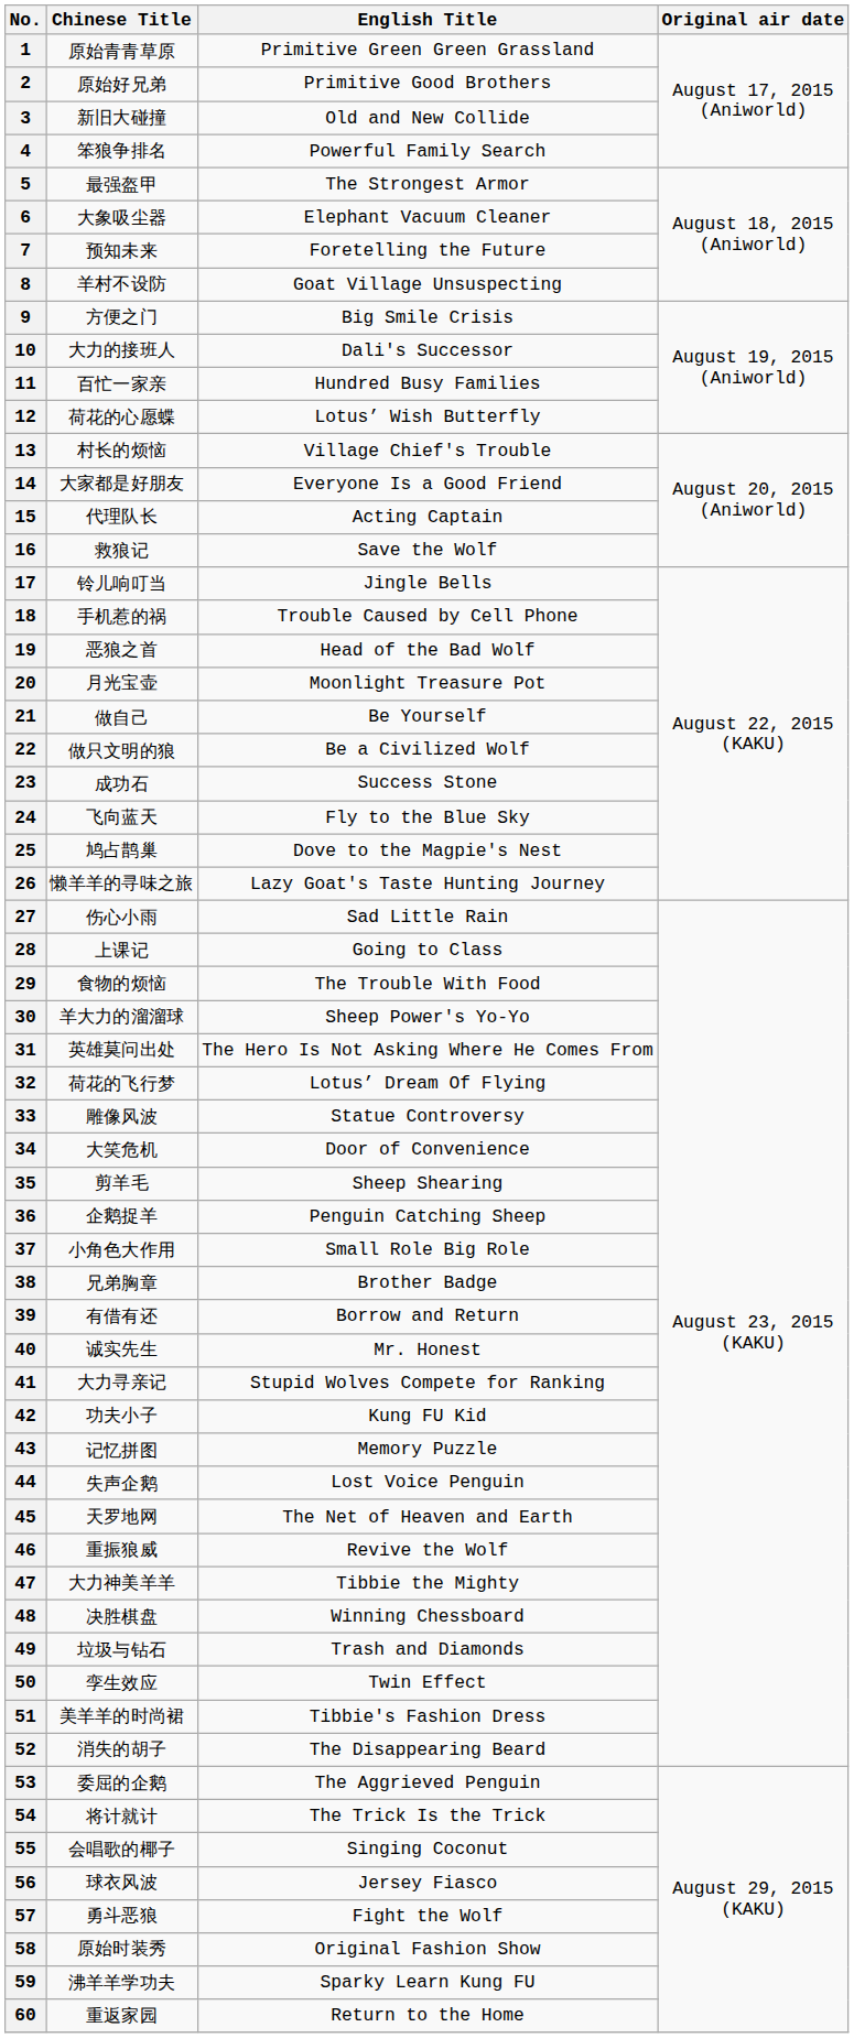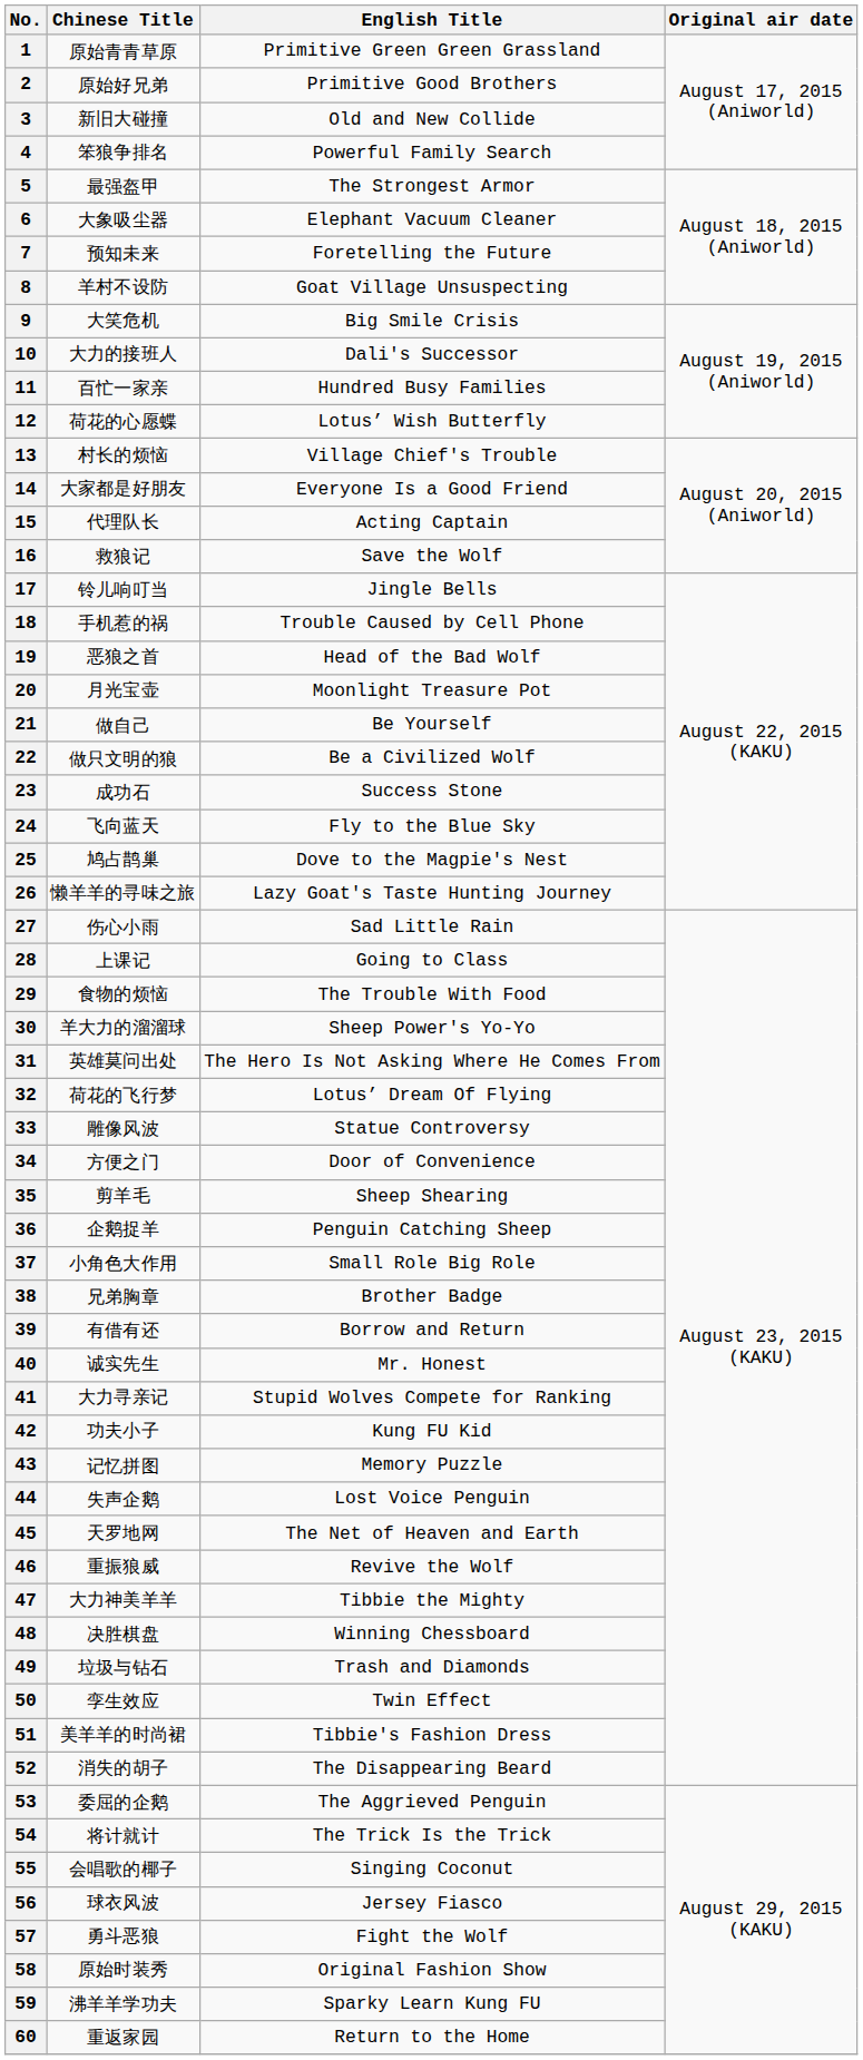 <table class="wikitable" style="text-align:center;">
 <tr>
 <th>No.</th>
 <th>Chinese Title</th>
 <th>English Title</th>
 <th>Original air date</th>
 </tr>
 <tr>
 <th>1</th>
 <td>原始青青草原</td>
 <td>Primitive Green Green Grassland</td>
 <td rowspan="4">August 17, 2015<br>(Aniworld)</td>
 </tr>
 <tr>
 <th>2</th>
 <td>原始好兄弟</td>
 <td>Primitive Good Brothers</td>
 </tr>
 <tr>
 <th>3</th>
 <td>新旧大碰撞</td>
 <td>Old and New Collide</td>
 </tr>
 <tr>
 <th>4</th>
 <td>笨狼争排名</td>
 <td>Powerful Family Search</td>
 </tr>
 <tr>
 <th>5</th>
 <td>最强盔甲</td>
 <td>The Strongest Armor</td>
 <td rowspan="4">August 18, 2015<br>(Aniworld)</td>
 </tr>
 <tr>
 <th>6</th>
 <td>大象吸尘器</td>
 <td>Elephant Vacuum Cleaner</td>
 </tr>
 <tr>
 <th>7</th>
 <td>预知未来</td>
 <td>Foretelling the Future</td>
 </tr>
 <tr>
 <th>8</th>
 <td>羊村不设防</td>
 <td>Goat Village Unsuspecting</td>
 </tr>
 <tr>
 <th>9</th>
-<td>方便之门</td>
+<td>大笑危机</td>
 <td>Big Smile Crisis</td>
 <td rowspan="4">August 19, 2015<br>(Aniworld)</td>
 </tr>
 <tr>
 <th>10</th>
 <td>大力的接班人</td>
 <td>Dali's Successor</td>
 </tr>
 <tr>
 <th>11</th>
 <td>百忙一家亲</td>
 <td>Hundred Busy Families</td>
 </tr>
 <tr>
 <th>12</th>
 <td>荷花的心愿蝶</td>
 <td>Lotus’ Wish Butterfly</td>
 </tr>
 <tr>
 <th>13</th>
 <td>村长的烦恼</td>
 <td>Village Chief's Trouble</td>
 <td rowspan="4">August 20, 2015<br>(Aniworld)</td>
 </tr>
 <tr>
 <th>14</th>
 <td>大家都是好朋友</td>
 <td>Everyone Is a Good Friend</td>
 </tr>
 <tr>
 <th>15</th>
 <td>代理队长</td>
 <td>Acting Captain</td>
 </tr>
 <tr>
 <th>16</th>
 <td>救狼记</td>
 <td>Save the Wolf</td>
 </tr>
 <tr>
 <th>17</th>
 <td>铃儿响叮当</td>
 <td>Jingle Bells</td>
 <td rowspan="10">August 22, 2015<br>(KAKU)</td>
 </tr>
 <tr>
 <th>18</th>
 <td>手机惹的祸</td>
 <td>Trouble Caused by Cell Phone</td>
 </tr>
 <tr>
 <th>19</th>
 <td>恶狼之首</td>
 <td>Head of the Bad Wolf</td>
 </tr>
 <tr>
 <th>20</th>
 <td>月光宝壶</td>
 <td>Moonlight Treasure Pot</td>
 </tr>
 <tr>
 <th>21</th>
 <td>做自己</td>
 <td>Be Yourself</td>
 </tr>
 <tr>
 <th>22</th>
 <td>做只文明的狼</td>
 <td>Be a Civilized Wolf</td>
 </tr>
 <tr>
 <th>23</th>
 <td>成功石</td>
 <td>Success Stone</td>
 </tr>
 <tr>
 <th>24</th>
 <td>飞向蓝天</td>
 <td>Fly to the Blue Sky</td>
 </tr>
 <tr>
 <th>25</th>
 <td>鸠占鹊巢</td>
 <td>Dove to the Magpie's Nest</td>
 </tr>
 <tr>
 <th>26</th>
 <td>懒羊羊的寻味之旅</td>
 <td>Lazy Goat's Taste Hunting Journey</td>
 </tr>
 <tr>
 <th>27</th>
 <td>伤心小雨</td>
 <td>Sad Little Rain</td>
 <td rowspan="26">August 23, 2015<br>(KAKU)</td>
 </tr>
 <tr>
 <th>28</th>
 <td>上课记</td>
 <td>Going to Class</td>
 </tr>
 <tr>
 <th>29</th>
 <td>食物的烦恼</td>
 <td>The Trouble With Food</td>
 </tr>
 <tr>
 <th>30</th>
 <td>羊大力的溜溜球</td>
 <td>Sheep Power's Yo-Yo</td>
 </tr>
 <tr>
 <th>31</th>
 <td>英雄莫问出处</td>
 <td>The Hero Is Not Asking Where He Comes From</td>
 </tr>
 <tr>
 <th>32</th>
 <td>荷花的飞行梦</td>
 <td>Lotus’ Dream Of Flying</td>
 </tr>
 <tr>
 <th>33</th>
 <td>雕像风波</td>
 <td>Statue Controversy</td>
 </tr>
 <tr>
 <th>34</th>
-<td>大笑危机</td>
+<td>方便之门</td>
 <td>Door of Convenience</td>
 </tr>
 <tr>
 <th>35</th>
 <td>剪羊毛</td>
 <td>Sheep Shearing</td>
 </tr>
 <tr>
 <th>36</th>
 <td>企鹅捉羊</td>
 <td>Penguin Catching Sheep</td>
 </tr>
 <tr>
 <th>37</th>
 <td>小角色大作用</td>
 <td>Small Role Big Role</td>
 </tr>
 <tr>
 <th>38</th>
 <td>兄弟胸章</td>
 <td>Brother Badge</td>
 </tr>
 <tr>
 <th>39</th>
 <td>有借有还</td>
 <td>Borrow and Return</td>
 </tr>
 <tr>
 <th>40</th>
 <td>诚实先生</td>
 <td>Mr. Honest</td>
 </tr>
 <tr>
 <th>41</th>
 <td>大力寻亲记</td>
 <td>Stupid Wolves Compete for Ranking</td>
 </tr>
 <tr>
 <th>42</th>
 <td>功夫小子</td>
 <td>Kung FU Kid</td>
 </tr>
 <tr>
 <th>43</th>
 <td>记忆拼图</td>
 <td>Memory Puzzle</td>
 </tr>
 <tr>
 <th>44</th>
 <td>失声企鹅</td>
 <td>Lost Voice Penguin</td>
 </tr>
 <tr>
 <th>45</th>
 <td>天罗地网</td>
 <td>The Net of Heaven and Earth</td>
 </tr>
 <tr>
 <th>46</th>
 <td>重振狼威</td>
 <td>Revive the Wolf</td>
 </tr>
 <tr>
 <th>47</th>
 <td>大力神美羊羊</td>
 <td>Tibbie the Mighty</td>
 </tr>
 <tr>
 <th>48</th>
 <td>决胜棋盘</td>
 <td>Winning Chessboard</td>
 </tr>
 <tr>
 <th>49</th>
 <td>垃圾与钻石</td>
 <td>Trash and Diamonds</td>
 </tr>
 <tr>
 <th>50</th>
 <td>孪生效应</td>
 <td>Twin Effect</td>
 </tr>
 <tr>
 <th>51</th>
 <td>美羊羊的时尚裙</td>
 <td>Tibbie's Fashion Dress</td>
 </tr>
 <tr>
 <th>52</th>
 <td>消失的胡子</td>
 <td>The Disappearing Beard</td>
 </tr>
 <tr>
 <th>53</th>
 <td>委屈的企鹅</td>
 <td>The Aggrieved Penguin</td>
 <td rowspan="8">August 29, 2015<br>(KAKU)</td>
 </tr>
 <tr>
 <th>54</th>
 <td>将计就计</td>
 <td>The Trick Is the Trick</td>
 </tr>
 <tr>
 <th>55</th>
 <td>会唱歌的椰子</td>
 <td>Singing Coconut</td>
 </tr>
 <tr>
 <th>56</th>
 <td>球衣风波</td>
 <td>Jersey Fiasco</td>
 </tr>
 <tr>
 <th>57</th>
 <td>勇斗恶狼</td>
 <td>Fight the Wolf</td>
 </tr>
 <tr>
 <th>58</th>
 <td>原始时装秀</td>
 <td>Original Fashion Show</td>
 </tr>
 <tr>
 <th>59</th>
 <td>沸羊羊学功夫</td>
 <td>Sparky Learn Kung FU</td>
 </tr>
 <tr>
 <th>60</th>
 <td>重返家园</td>
 <td>Return to the Home</td>
 </tr>
 <tr>
 </tr>
 </table>
